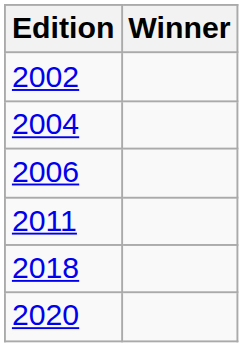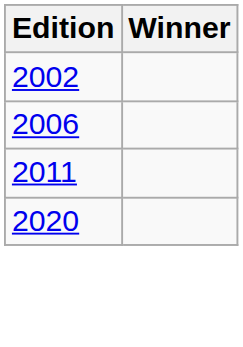 <table class="wikitable">
 <tr>
 <th scope="col">Edition</th>
 <th scope="col">Winner</th>
 </tr>
 <tr>
 <td><a href='#'>2002</a></td>
-<td></td>
-</tr>
-<tr>
-<td><a href='#'>2004</a></td>
 <td></td>
 </tr>
 <tr>
 <td><a href='#'>2006</a></td>
 <td></td>
 </tr>
 <tr>
 <td><a href='#'>2011</a></td>
 <td></td>
 </tr>
 <tr>
-<td><a href='#'>2018</a></td>
-<td></td>
-</tr>
-<tr>
 <td><a href='#'>2020</a></td>
 <td></td>
 </tr>
 </table>
